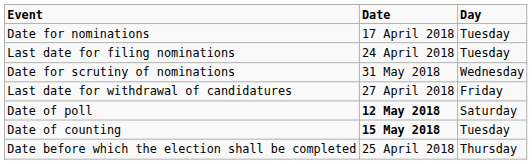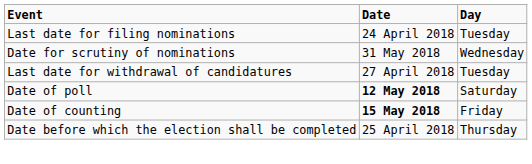 <table class="wikitable">
 <tr>
 <td><strong>Event</strong></td>
 <td><strong>Date</strong></td>
 <td><strong>Day</strong></td>
-</tr>
-<tr>
-<td>Date for nominations</td>
-<td>17 April 2018</td>
-<td>Tuesday</td>
 </tr>
 <tr>
 <td>Last date for filing nominations</td>
 <td>24 April 2018</td>
 <td>Tuesday</td>
 </tr>
 <tr>
 <td>Date for scrutiny of nominations</td>
 <td>31 May 2018</td>
 <td>Wednesday</td>
 </tr>
 <tr>
 <td>Last date for withdrawal of candidatures</td>
 <td>27 April 2018</td>
-<td>Friday</td>
+<td>Tuesday</td>
 </tr>
 <tr>
 <td>Date of poll</td>
 <td><strong>12 May 2018</strong></td>
 <td>Saturday</td>
 </tr>
 <tr>
 <td>Date of counting</td>
 <td><strong>15 May 2018</strong></td>
-<td>Tuesday</td>
+<td>Friday</td>
 </tr>
 <tr>
 <td>Date before which the election shall be completed</td>
 <td>25 April 2018</td>
 <td>Thursday</td>
 </tr>
 </table>
